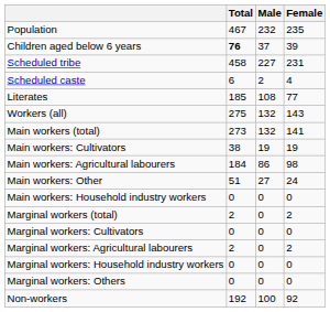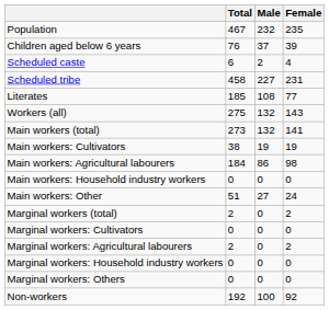 <table class="wikitable sortable">
 <tr>
 <th></th>
 <th>Total</th>
 <th>Male</th>
 <th>Female</th>
 </tr>
 <tr>
 <td>Population</td>
 <td>467</td>
 <td>232</td>
 <td>235</td>
 </tr>
 <tr>
 <td>Children aged below 6 years</td>
-<td><strong>76</strong></td>
+<td>76</td>
 <td>37</td>
 <td>39</td>
+</tr>
+<tr>
+<td><a href='#'>Scheduled caste</a></td>
+<td>6</td>
+<td>2</td>
+<td>4</td>
 </tr>
 <tr>
 <td><a href='#'>Scheduled tribe</a></td>
 <td>458</td>
 <td>227</td>
 <td>231</td>
-</tr>
-<tr>
-<td><a href='#'>Scheduled caste</a></td>
-<td>6</td>
-<td>2</td>
-<td>4</td>
 </tr>
 <tr>
 <td>Literates</td>
 <td>185</td>
 <td>108</td>
 <td>77</td>
 </tr>
 <tr>
 <td>Workers (all)</td>
 <td>275</td>
 <td>132</td>
 <td>143</td>
 </tr>
 <tr>
 <td>Main workers (total)</td>
 <td>273</td>
 <td>132</td>
 <td>141</td>
 </tr>
 <tr>
 <td>Main workers: Cultivators</td>
 <td>38</td>
 <td>19</td>
 <td>19</td>
 </tr>
 <tr>
 <td>Main workers: Agricultural labourers</td>
 <td>184</td>
 <td>86</td>
 <td>98</td>
 </tr>
 <tr>
+<td>Main workers: Household industry workers</td>
+<td>0</td>
+<td>0</td>
+<td>0</td>
+</tr>
+<tr>
 <td>Main workers: Other</td>
 <td>51</td>
 <td>27</td>
 <td>24</td>
-</tr>
-<tr>
-<td>Main workers: Household industry workers</td>
-<td>0</td>
-<td>0</td>
-<td>0</td>
 </tr>
 <tr>
 <td>Marginal workers (total)</td>
 <td>2</td>
 <td>0</td>
 <td>2</td>
 </tr>
 <tr>
 <td>Marginal workers: Cultivators</td>
 <td>0</td>
 <td>0</td>
 <td>0</td>
 </tr>
 <tr>
 <td>Marginal workers: Agricultural labourers</td>
 <td>2</td>
 <td>0</td>
 <td>2</td>
 </tr>
 <tr>
 <td>Marginal workers: Household industry workers</td>
 <td>0</td>
 <td>0</td>
 <td>0</td>
 </tr>
 <tr>
 <td>Marginal workers: Others</td>
 <td>0</td>
 <td>0</td>
 <td>0</td>
 </tr>
 <tr>
 <td>Non-workers</td>
 <td>192</td>
 <td>100</td>
 <td>92</td>
 </tr>
 </table>
